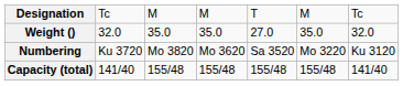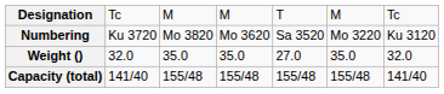 <table class="wikitable">
 <tr>
 <th>Designation</th>
 <td>Tc</td>
 <td>M</td>
 <td>M</td>
 <td>T</td>
 <td>M</td>
 <td>Tc</td>
 </tr>
 <tr>
+<th>Numbering</th>
+<td>Ku 3720</td>
+<td>Mo 3820</td>
+<td>Mo 3620</td>
+<td>Sa 3520</td>
+<td>Mo 3220</td>
+<td>Ku 3120</td>
+</tr>
+<tr>
 <th>Weight ()</th>
 <td>32.0</td>
 <td>35.0</td>
 <td>35.0</td>
 <td>27.0</td>
 <td>35.0</td>
 <td>32.0</td>
-</tr>
-<tr>
-<th>Numbering</th>
-<td>Ku 3720</td>
-<td>Mo 3820</td>
-<td>Mo 3620</td>
-<td>Sa 3520</td>
-<td>Mo 3220</td>
-<td>Ku 3120</td>
 </tr>
 <tr>
 <th>Capacity (total)</th>
 <td>141/40</td>
 <td>155/48</td>
 <td>155/48</td>
 <td>155/48</td>
 <td>155/48</td>
 <td>141/40</td>
 </tr>
 </table>
